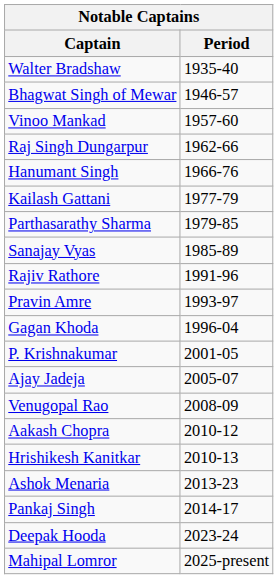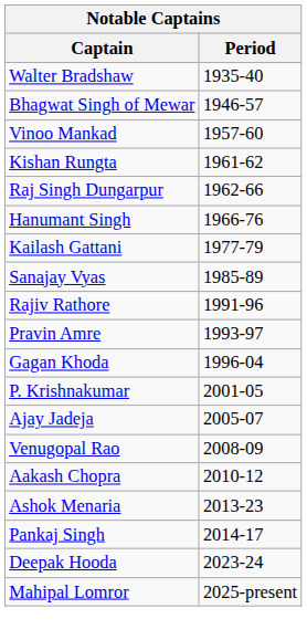 <table class="wikitable sortable">
 <tr>
 <th colspan="2">Notable Captains</th>
 </tr>
 <tr>
 <th>Captain</th>
 <th>Period</th>
 </tr>
 <tr>
 <td><a href='#'>Walter Bradshaw</a></td>
 <td>1935-40</td>
 </tr>
 <tr>
 <td><a href='#'>Bhagwat Singh of Mewar</a></td>
 <td>1946-57</td>
 </tr>
 <tr>
 <td><a href='#'>Vinoo Mankad</a></td>
 <td>1957-60</td>
 </tr>
 <tr>
+<td><a href='#'>Kishan Rungta</a></td>
+<td>1961-62</td>
+</tr>
+<tr>
 <td><a href='#'>Raj Singh Dungarpur</a></td>
 <td>1962-66</td>
 </tr>
 <tr>
 <td><a href='#'>Hanumant Singh</a></td>
 <td>1966-76</td>
 </tr>
 <tr>
 <td><a href='#'>Kailash Gattani</a></td>
 <td>1977-79</td>
-</tr>
-<tr>
-<td><a href='#'>Parthasarathy Sharma</a></td>
-<td>1979-85</td>
 </tr>
 <tr>
 <td><a href='#'>Sanajay Vyas</a></td>
 <td>1985-89</td>
 </tr>
 <tr>
 <td><a href='#'>Rajiv Rathore</a></td>
 <td>1991-96</td>
 </tr>
 <tr>
 <td><a href='#'>Pravin Amre</a></td>
 <td>1993-97</td>
 </tr>
 <tr>
 <td><a href='#'>Gagan Khoda</a></td>
 <td>1996-04</td>
 </tr>
 <tr>
 <td><a href='#'>P. Krishnakumar</a></td>
 <td>2001-05</td>
 </tr>
 <tr>
 <td><a href='#'>Ajay Jadeja</a></td>
 <td>2005-07</td>
 </tr>
 <tr>
 <td><a href='#'>Venugopal Rao</a></td>
 <td>2008-09</td>
 </tr>
 <tr>
 <td><a href='#'>Aakash Chopra</a></td>
 <td>2010-12</td>
 </tr>
 <tr>
-<td><a href='#'>Hrishikesh Kanitkar</a></td>
-<td>2010-13</td>
-</tr>
-<tr>
 <td><a href='#'>Ashok Menaria</a></td>
 <td>2013-23</td>
 </tr>
 <tr>
 <td><a href='#'>Pankaj Singh</a></td>
 <td>2014-17</td>
 </tr>
 <tr>
 <td><a href='#'>Deepak Hooda</a></td>
 <td>2023-24</td>
 </tr>
 <tr>
 <td><a href='#'>Mahipal Lomror</a></td>
 <td>2025-present</td>
 </tr>
 </table>
